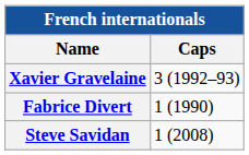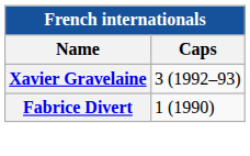 <table class="wikitable" style="font-size:90%; margin-right:1em; float:left;">
 <tr>
 <th colspan=2 style="color:#ffffff; background:#16529c;">French internationals</th>
 </tr>
 <tr>
 <th>Name</th>
 <th>Caps</th>
 </tr>
 <tr>
 <th><a href='#'>Xavier Gravelaine</a></th>
 <td>3 (1992–93)</td>
 </tr>
 <tr>
 <th><a href='#'>Fabrice Divert</a></th>
 <td>1 (1990)</td>
 </tr>
-<tr>
-<th><a href='#'>Steve Savidan</a></th>
-<td>1 (2008)</td>
-</tr>
 </table>
